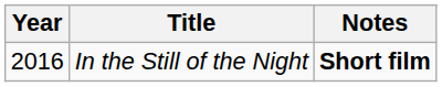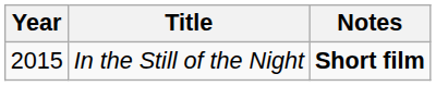 <table class="wikitable">
 <tr>
 <th>Year</th>
 <th>Title</th>
 <th>Notes</th>
 </tr>
 <tr>
-<td>2016</td>
+<td>2015</td>
 <td><em>In the Still of the Night</em></td>
 <td><strong>Short film</strong></td>
 </tr>
 </table>
